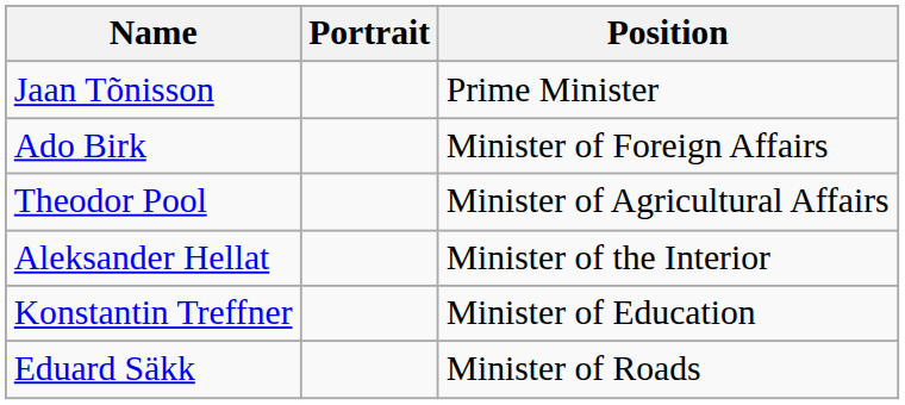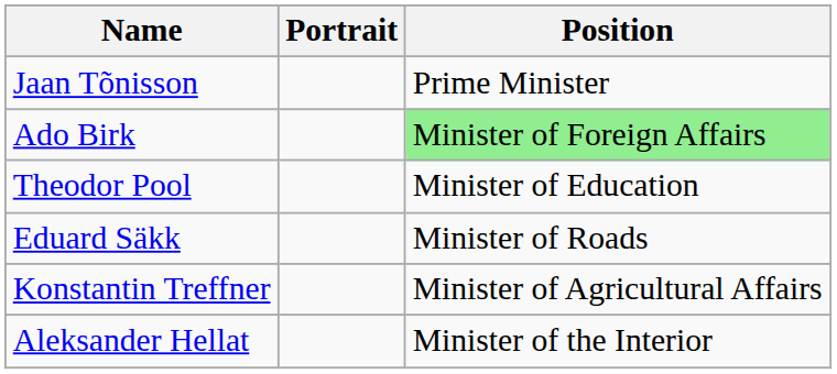 <table class="wikitable">
 <tr>
 <th>Name</th>
 <th>Portrait</th>
 <th>Position</th>
 </tr>
 <tr>
 <td><a href='#'>Jaan Tõnisson</a></td>
 <td></td>
 <td>Prime Minister</td>
 </tr>
 <tr>
 <td><a href='#'>Ado Birk</a></td>
 <td></td>
-<td>Minister of Foreign Affairs</td>
+<td style="background: lightgreen;">Minister of Foreign Affairs</td>
 </tr>
 <tr>
 <td><a href='#'>Theodor Pool</a></td>
+<td></td>
+<td>Minister of Education</td>
+</tr>
+<tr>
+<td><a href='#'>Eduard Säkk</a></td>
+<td></td>
+<td>Minister of Roads</td>
+</tr>
+<tr>
+<td><a href='#'>Konstantin Treffner</a></td>
 <td></td>
 <td>Minister of Agricultural Affairs</td>
 </tr>
 <tr>
 <td><a href='#'>Aleksander Hellat</a></td>
 <td></td>
 <td>Minister of the Interior</td>
 </tr>
-<tr>
-<td><a href='#'>Konstantin Treffner</a></td>
-<td></td>
-<td>Minister of Education</td>
-</tr>
-<tr>
-<td><a href='#'>Eduard Säkk</a></td>
-<td></td>
-<td>Minister of Roads</td>
-</tr>
 </table>
